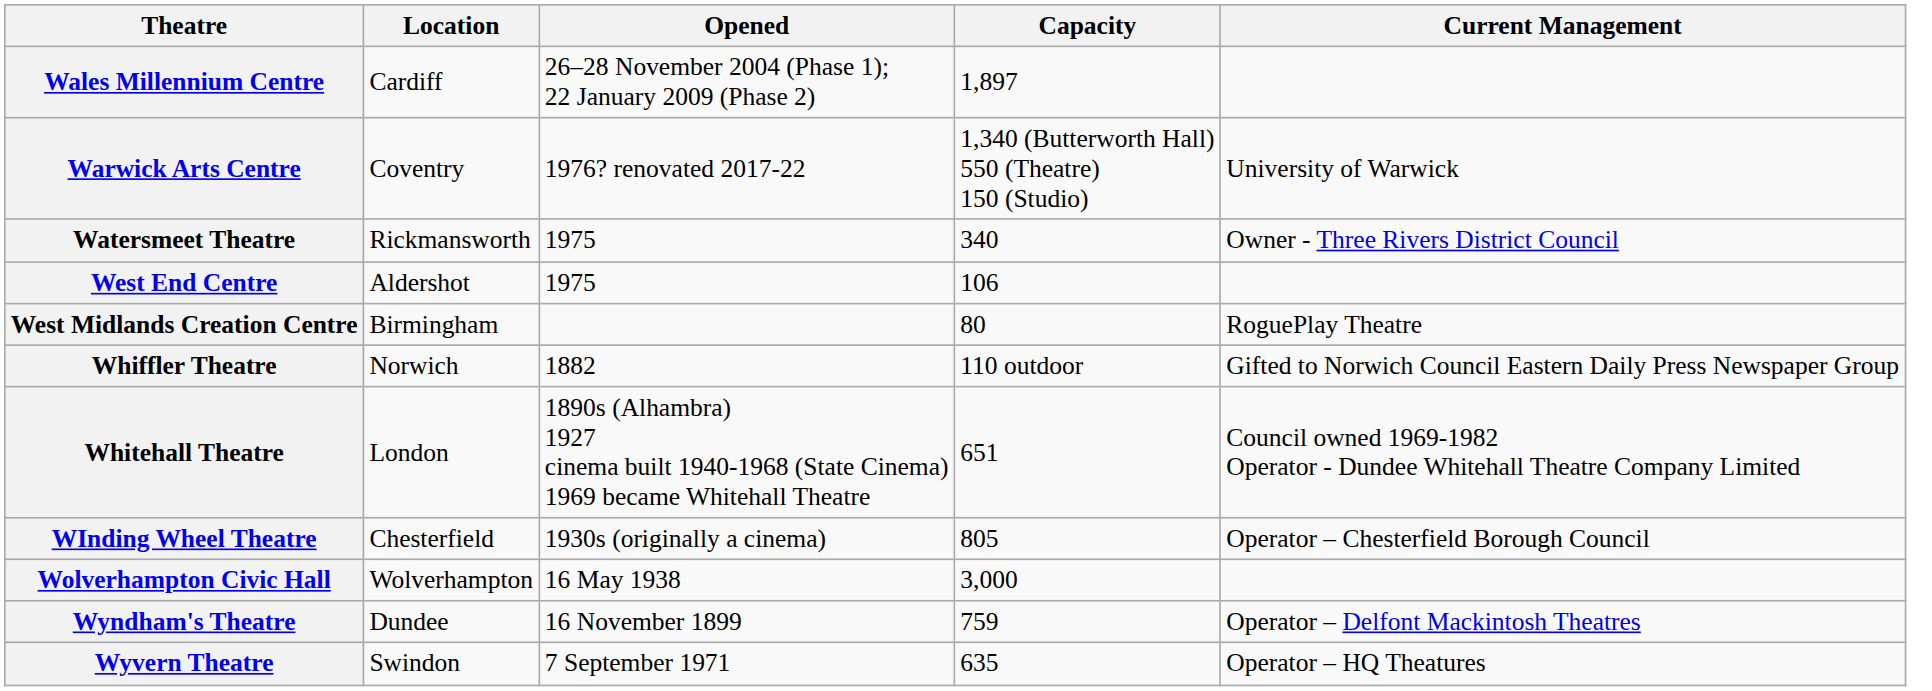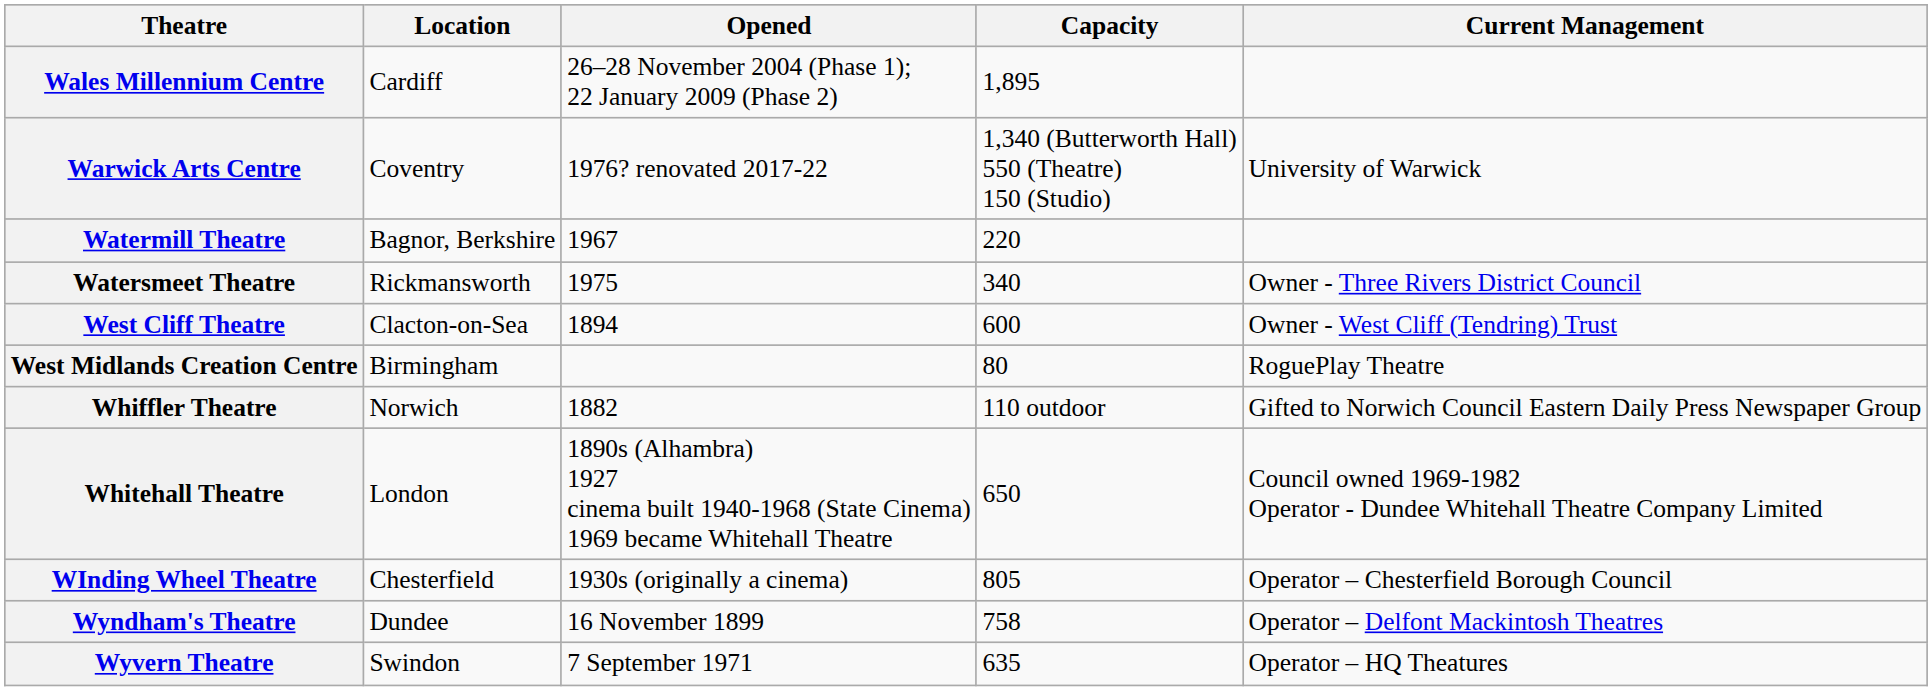 <table class="wikitable" style="text-align: left; font-size:96%">
 <tr>
 <th>Theatre</th>
 <th>Location</th>
 <th>Opened</th>
 <th>Capacity</th>
 <th>Current Management</th>
 </tr>
 <tr>
 <th><a href='#'>Wales Millennium Centre</a></th>
 <td>Cardiff</td>
 <td>26–28 November 2004 (Phase 1);<br>22 January 2009 (Phase 2)</td>
-<td>1,897</td>
+<td>1,895</td>
 <td></td>
 </tr>
 <tr>
 <th><a href='#'>Warwick Arts Centre</a></th>
 <td>Coventry</td>
 <td>1976? renovated 2017-22</td>
 <td>1,340 (Butterworth Hall)<br>550 (Theatre)<br>150 (Studio)</td>
 <td>University of Warwick</td>
 </tr>
 <tr>
+<th><a href='#'>Watermill Theatre</a></th>
+<td>Bagnor, Berkshire</td>
+<td>1967</td>
+<td>220</td>
+<td></td>
+</tr>
+<tr>
 <th>Watersmeet Theatre</th>
 <td>Rickmansworth</td>
 <td>1975</td>
 <td>340</td>
 <td>Owner - <a href='#'>Three Rivers District Council</a></td>
 </tr>
 <tr>
-<th><a href='#'>West End Centre</a></th>
-<td>Aldershot</td>
-<td>1975</td>
-<td>106</td>
-<td></td>
+<th><a href='#'>West Cliff Theatre</a></th>
+<td>Clacton-on-Sea</td>
+<td>1894</td>
+<td>600</td>
+<td>Owner - <a href='#'>West Cliff (Tendring) Trust</a></td>
 </tr>
 <tr>
 <th>West Midlands Creation Centre</th>
 <td>Birmingham</td>
 <td></td>
 <td>80</td>
 <td>RoguePlay Theatre</td>
 </tr>
 <tr>
 <th>Whiffler Theatre</th>
 <td>Norwich</td>
 <td>1882</td>
 <td>110 outdoor</td>
 <td>Gifted to Norwich Council Eastern Daily Press Newspaper Group</td>
 </tr>
 <tr>
 <th>Whitehall Theatre</th>
 <td>London</td>
 <td>1890s (Alhambra)<br>1927<br>cinema built 1940-1968 (State Cinema)<br>1969 became Whitehall Theatre</td>
-<td>651</td>
+<td>650</td>
 <td>Council owned 1969-1982<br>Operator - Dundee Whitehall Theatre Company Limited</td>
 </tr>
 <tr>
 <th><a href='#'>WInding Wheel Theatre</a></th>
 <td>Chesterfield</td>
 <td>1930s (originally a cinema)</td>
 <td>805</td>
 <td>Operator – Chesterfield Borough Council</td>
 </tr>
 <tr>
-<th><a href='#'>Wolverhampton Civic Hall</a></th>
-<td>Wolverhampton</td>
-<td>16 May 1938</td>
-<td>3,000</td>
-<td></td>
-</tr>
-<tr>
 <th><a href='#'>Wyndham's Theatre</a></th>
 <td>Dundee</td>
 <td>16 November 1899</td>
-<td>759</td>
+<td>758</td>
 <td>Operator – <a href='#'>Delfont Mackintosh Theatres</a></td>
 </tr>
 <tr>
 <th><a href='#'>Wyvern Theatre</a></th>
 <td>Swindon</td>
 <td>7 September 1971</td>
 <td>635</td>
 <td>Operator – HQ Theatures</td>
 </tr>
 </table>
